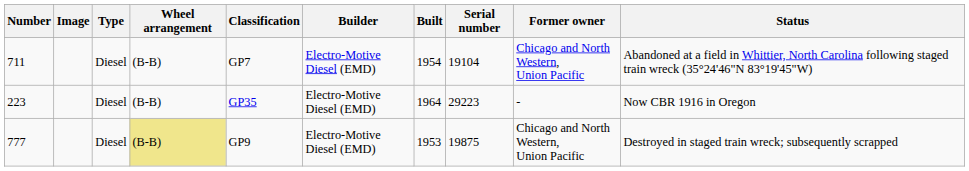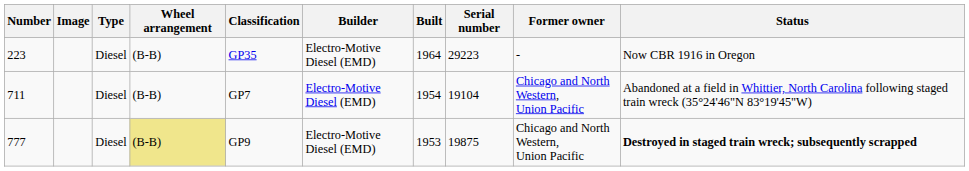 <table class="wikitable">
 <tr>
 <th>Number</th>
 <th>Image</th>
 <th>Type</th>
 <th>Wheel arrangement</th>
 <th>Classification</th>
 <th>Builder</th>
 <th>Built</th>
 <th>Serial number</th>
 <th>Former owner</th>
 <th>Status</th>
 </tr>
 <tr>
+<td>223</td>
+<td></td>
+<td>Diesel</td>
+<td>(B-B)</td>
+<td><a href='#'>GP35</a></td>
+<td>Electro-Motive Diesel (EMD)</td>
+<td>1964</td>
+<td>29223</td>
+<td>-</td>
+<td>Now CBR 1916 in Oregon</td>
+</tr>
+<tr>
 <td>711</td>
 <td></td>
 <td>Diesel</td>
 <td>(B-B)</td>
 <td>GP7</td>
 <td><a href='#'>Electro-Motive Diesel</a> (EMD)</td>
 <td>1954</td>
 <td>19104</td>
 <td><a href='#'>Chicago and North Western</a>,<br><a href='#'>Union Pacific</a></td>
 <td>Abandoned at a field in <a href='#'>Whittier, North Carolina</a> following staged train wreck (35°24'46"N 83°19'45"W)</td>
 </tr>
 <tr>
-<td>223</td>
-<td></td>
-<td>Diesel</td>
-<td>(B-B)</td>
-<td><a href='#'>GP35</a></td>
-<td>Electro-Motive Diesel (EMD)</td>
-<td>1964</td>
-<td>29223</td>
-<td>-</td>
-<td>Now CBR 1916 in Oregon</td>
-</tr>
-<tr>
 <td>777</td>
 <td></td>
 <td>Diesel</td>
 <td style="background: khaki;">(B-B)</td>
 <td>GP9</td>
 <td>Electro-Motive Diesel (EMD)</td>
 <td>1953</td>
 <td>19875</td>
 <td>Chicago and North Western,<br>Union Pacific</td>
-<td>Destroyed in staged train wreck; subsequently scrapped</td>
+<td><strong>Destroyed in staged train wreck; subsequently scrapped</strong></td>
 </tr>
 </table>
